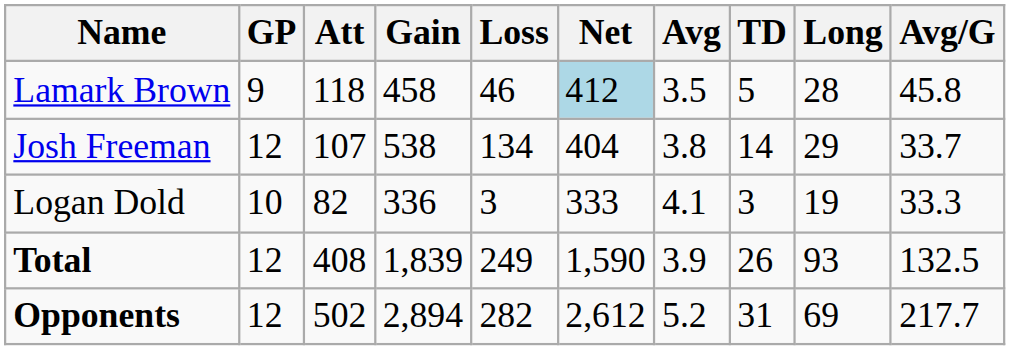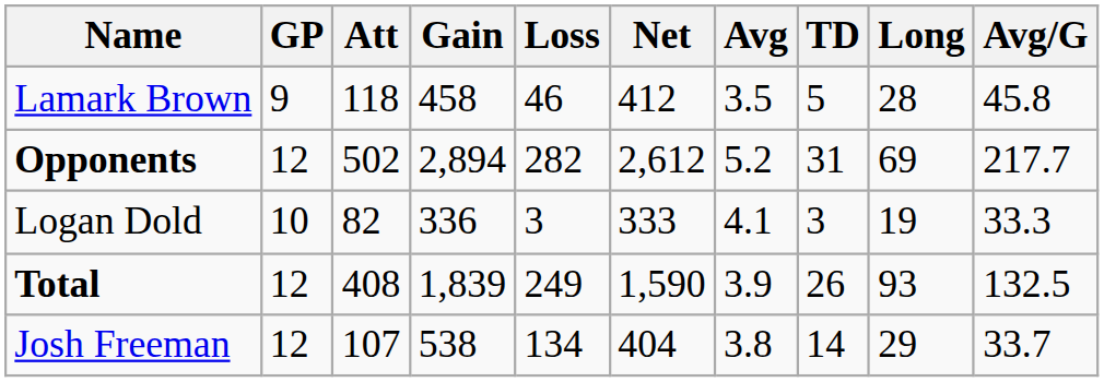 <table class="wikitable" style="white-space:nowrap;">
 <tr>
 <th>Name</th>
 <th>GP</th>
 <th>Att</th>
 <th>Gain</th>
 <th>Loss</th>
 <th>Net</th>
 <th>Avg</th>
 <th>TD</th>
 <th>Long</th>
 <th>Avg/G</th>
 </tr>
 <tr>
 <td><a href='#'>Lamark Brown</a></td>
 <td>9</td>
 <td>118</td>
 <td>458</td>
 <td>46</td>
-<td style="background: lightblue;">412</td>
+<td>412</td>
 <td>3.5</td>
 <td>5</td>
 <td>28</td>
 <td>45.8</td>
 </tr>
 <tr>
-<td><a href='#'>Josh Freeman</a></td>
+<td><strong>Opponents</strong></td>
 <td>12</td>
-<td>107</td>
-<td>538</td>
-<td>134</td>
-<td>404</td>
-<td>3.8</td>
-<td>14</td>
-<td>29</td>
-<td>33.7</td>
+<td>502</td>
+<td>2,894</td>
+<td>282</td>
+<td>2,612</td>
+<td>5.2</td>
+<td>31</td>
+<td>69</td>
+<td>217.7</td>
 </tr>
 <tr>
 <td>Logan Dold</td>
 <td>10</td>
 <td>82</td>
 <td>336</td>
 <td>3</td>
 <td>333</td>
 <td>4.1</td>
 <td>3</td>
 <td>19</td>
 <td>33.3</td>
 </tr>
 <tr>
 <td><strong>Total</strong></td>
 <td>12</td>
 <td>408</td>
 <td>1,839</td>
 <td>249</td>
 <td>1,590</td>
 <td>3.9</td>
 <td>26</td>
 <td>93</td>
 <td>132.5</td>
 </tr>
 <tr>
-<td><strong>Opponents</strong></td>
+<td><a href='#'>Josh Freeman</a></td>
 <td>12</td>
-<td>502</td>
-<td>2,894</td>
-<td>282</td>
-<td>2,612</td>
-<td>5.2</td>
-<td>31</td>
-<td>69</td>
-<td>217.7</td>
+<td>107</td>
+<td>538</td>
+<td>134</td>
+<td>404</td>
+<td>3.8</td>
+<td>14</td>
+<td>29</td>
+<td>33.7</td>
 </tr>
 </table>
